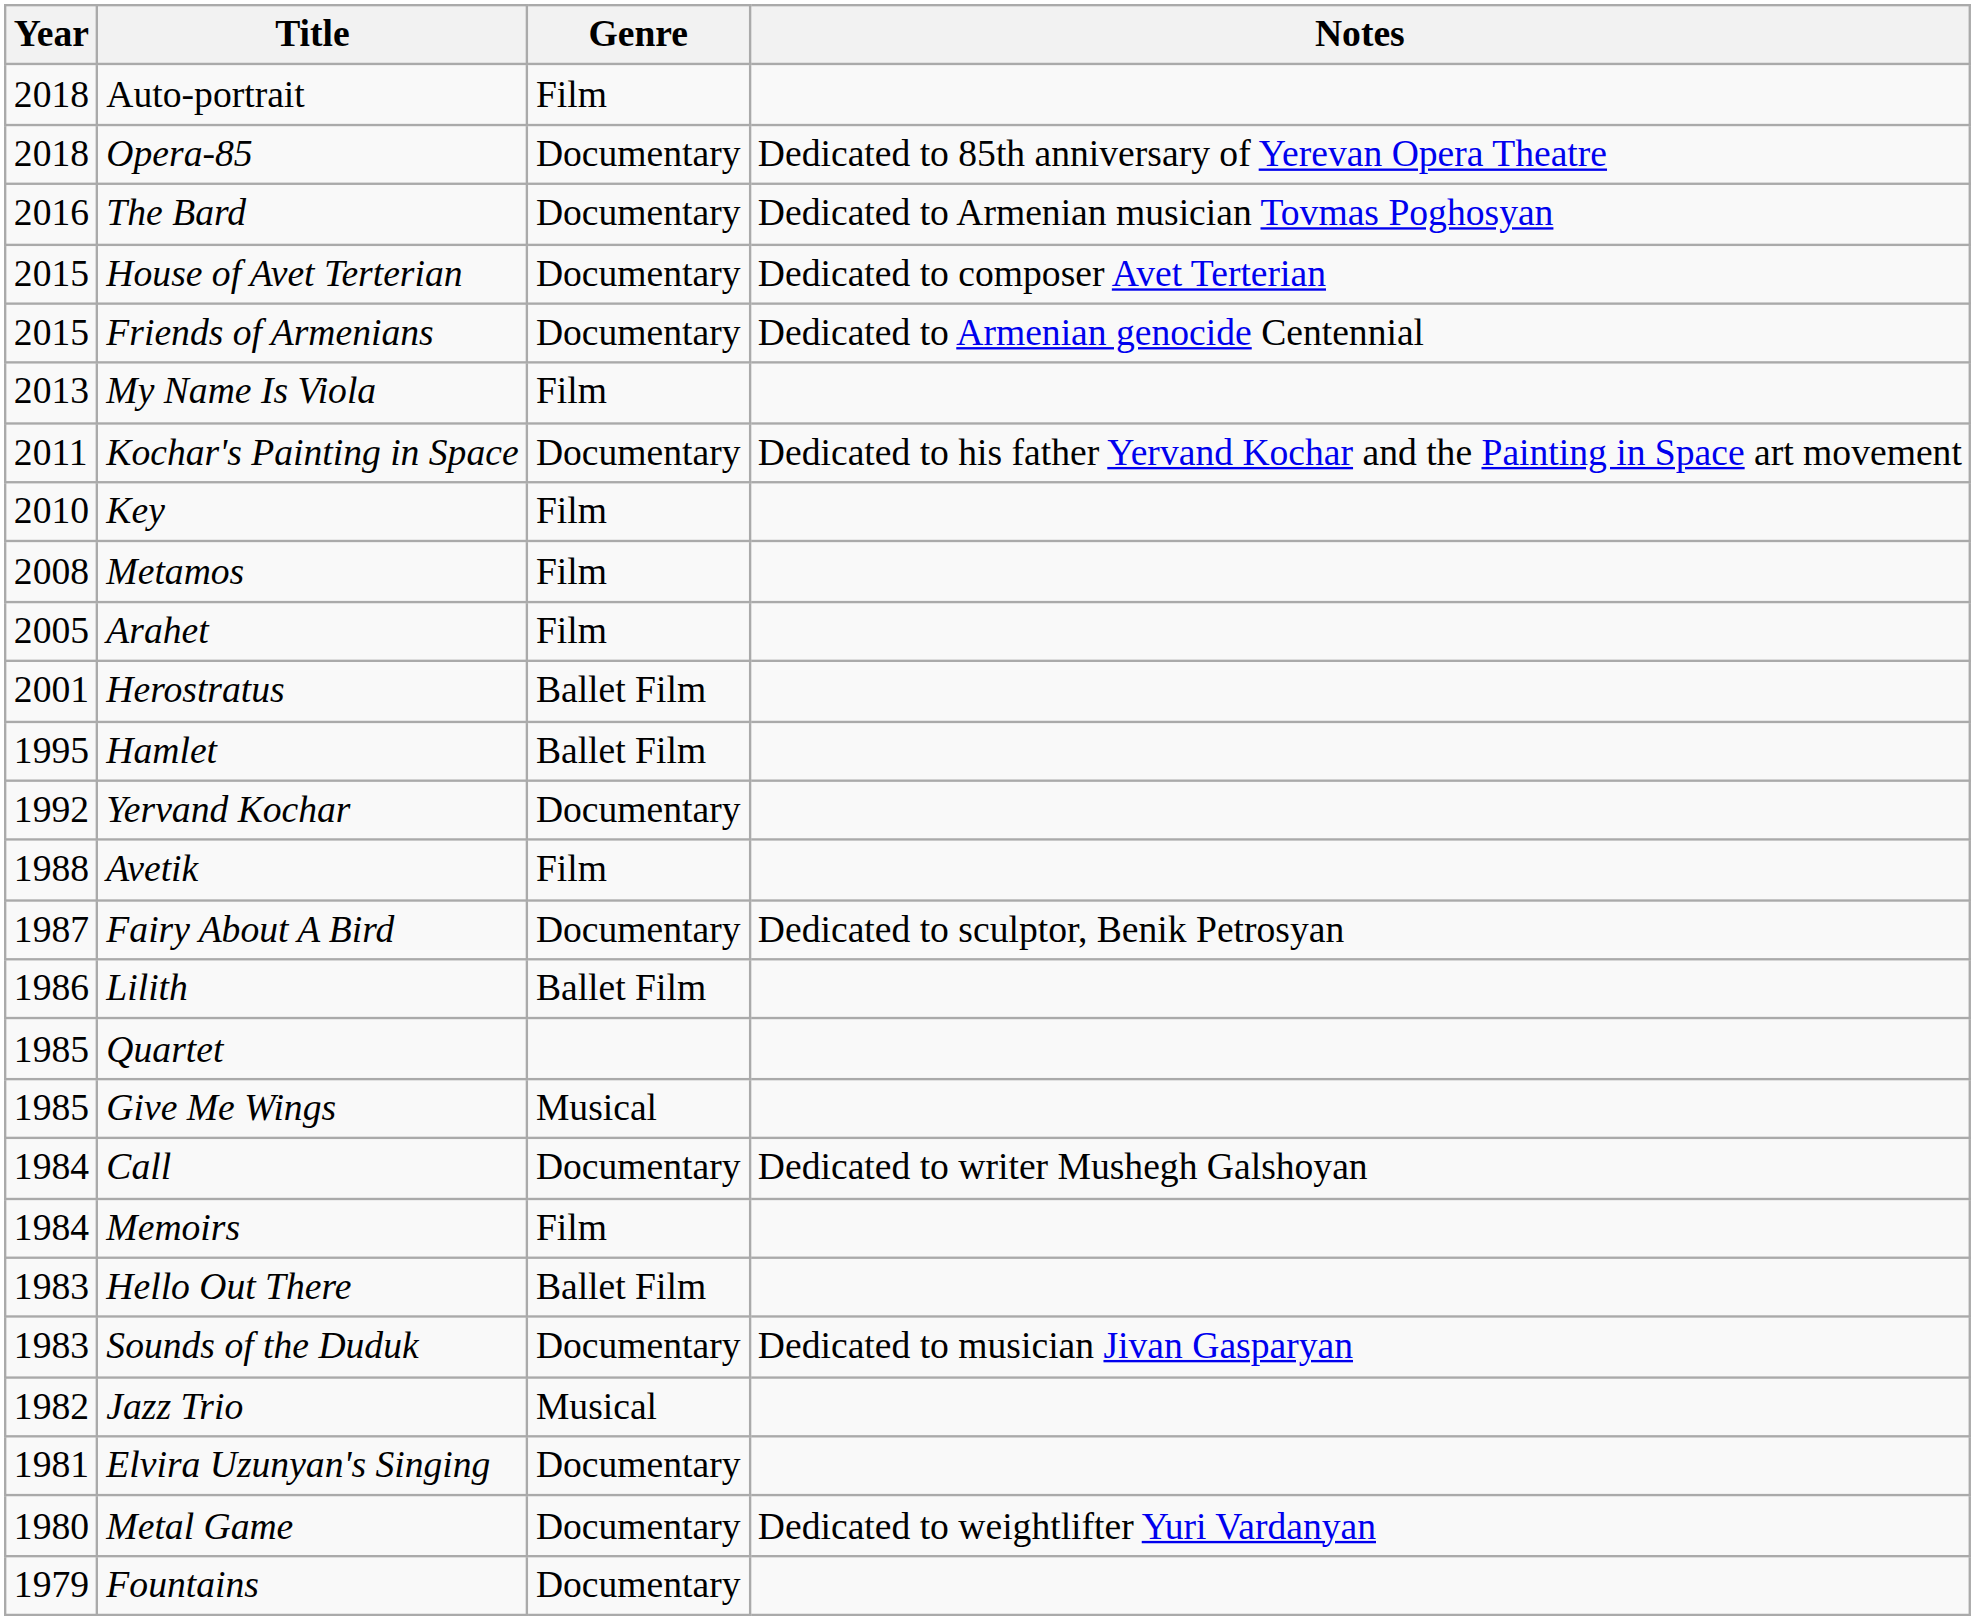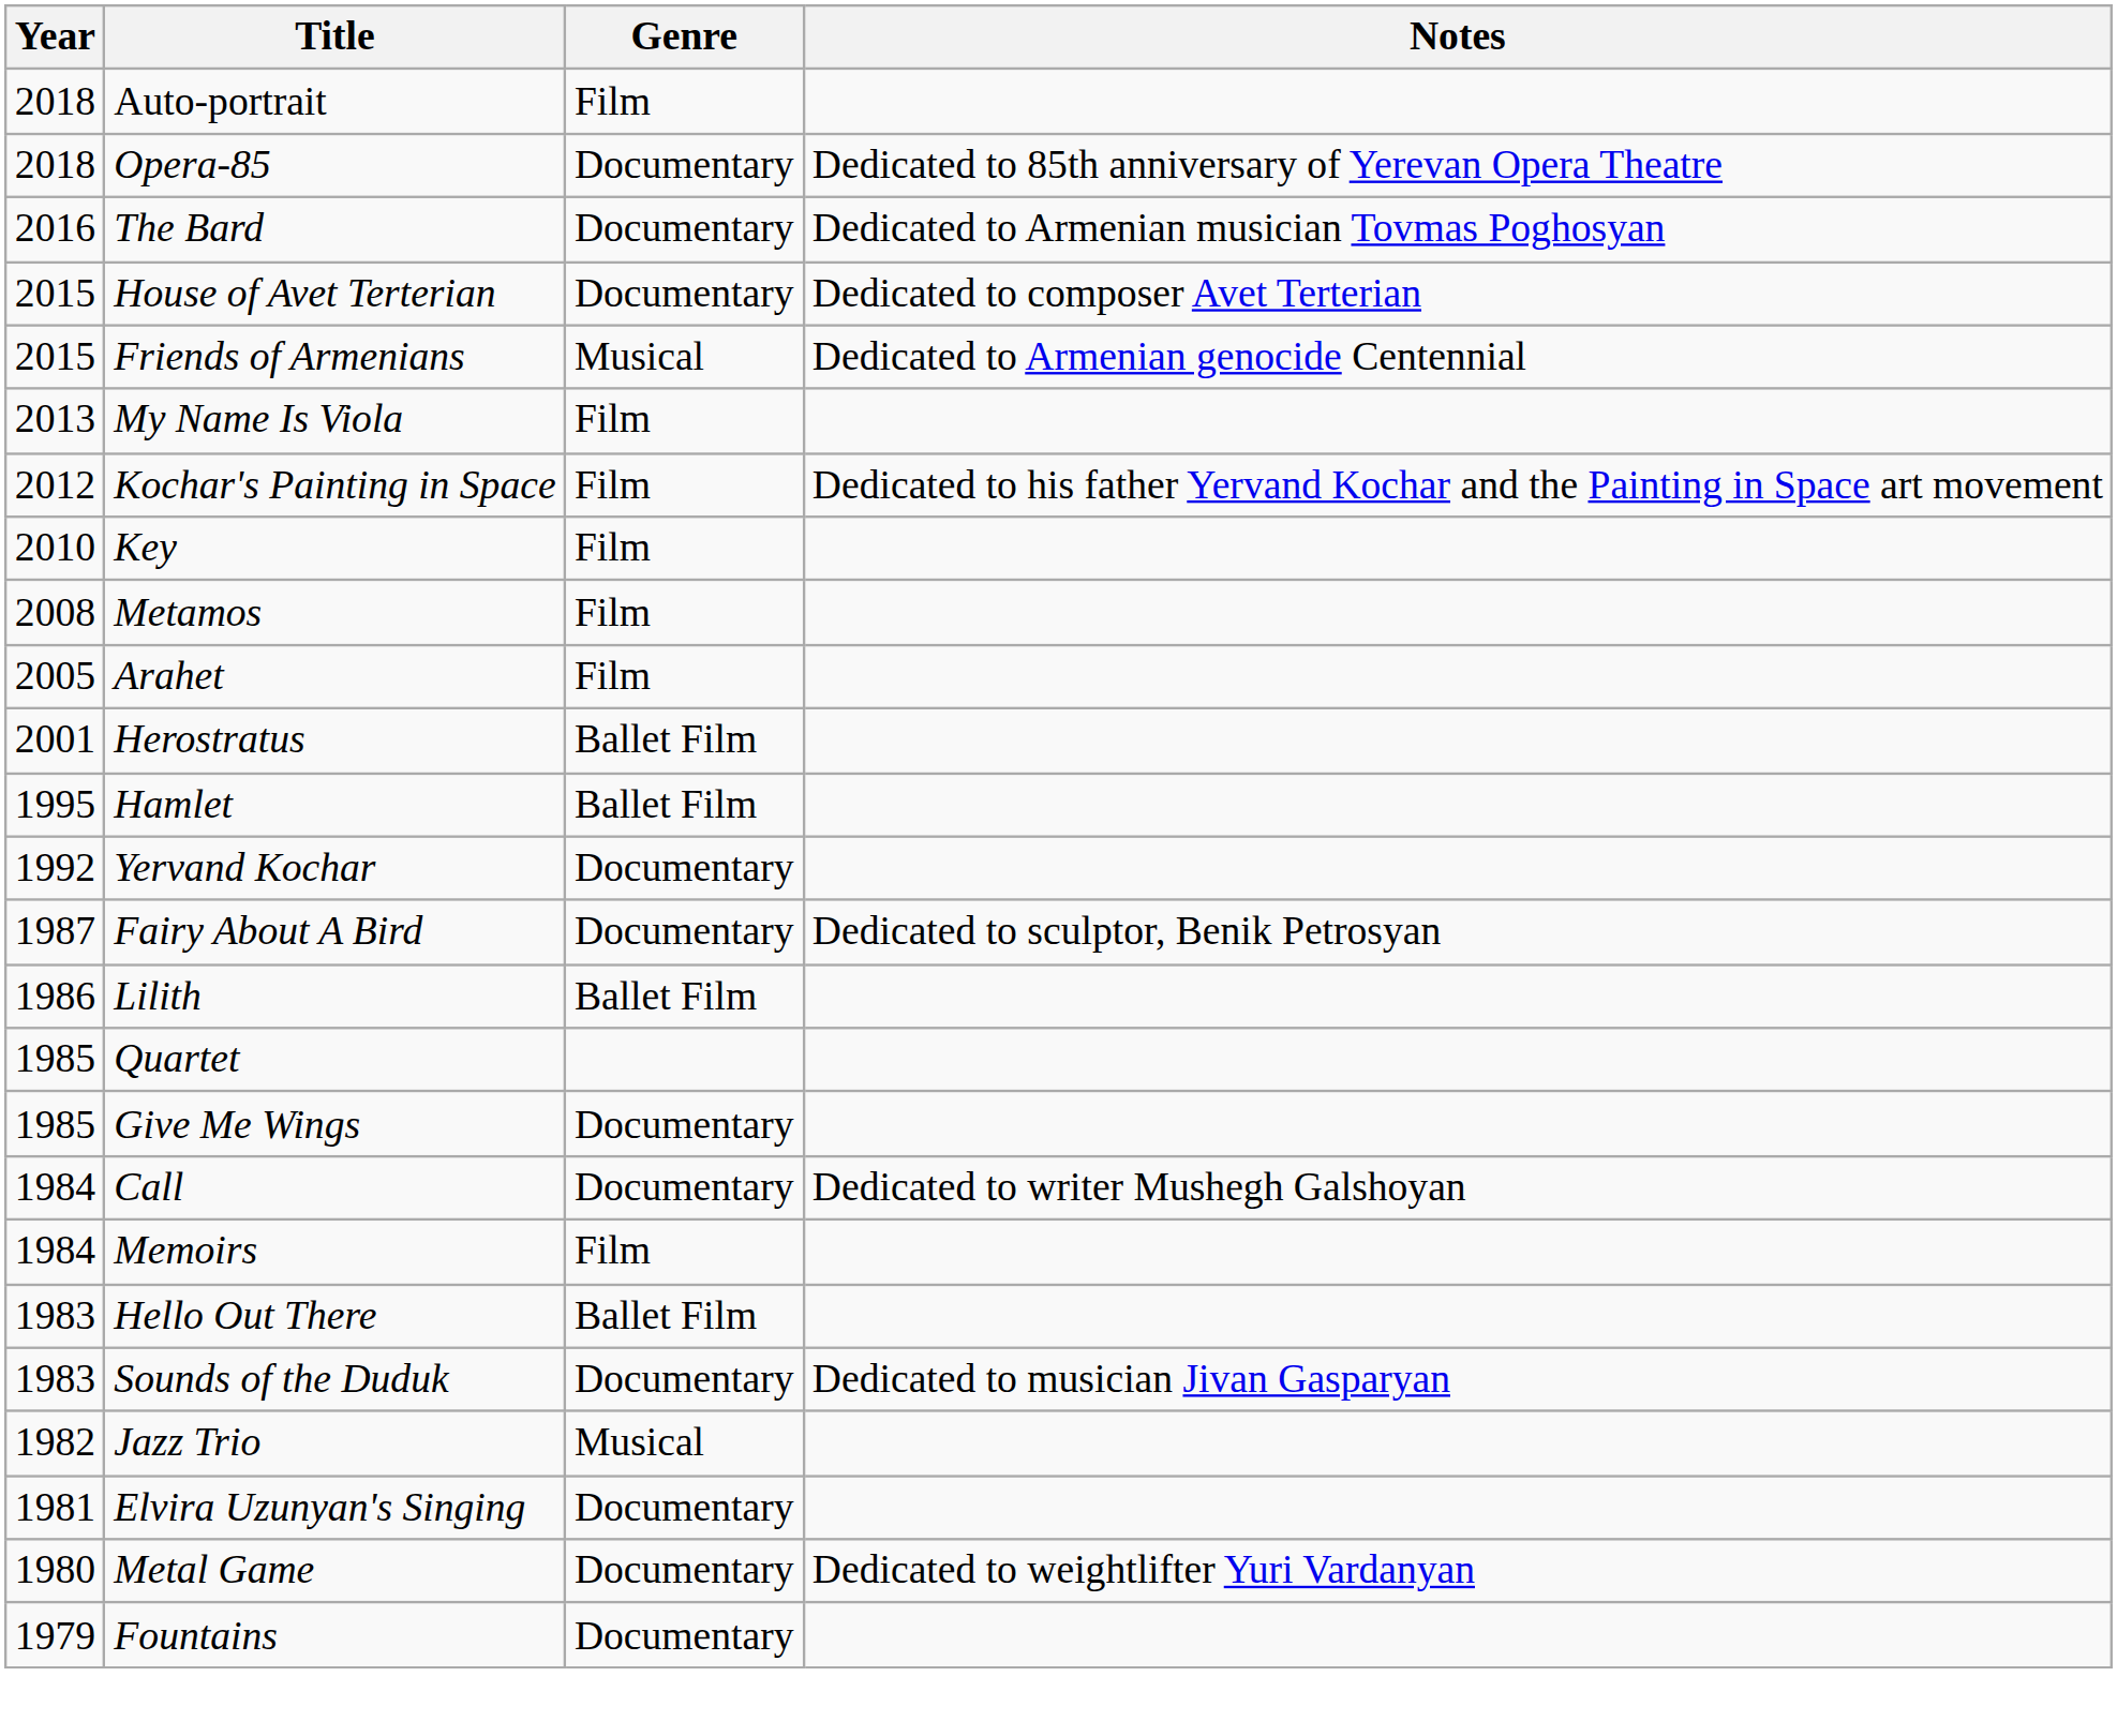 <table class="wikitable sortable">
 <tr>
 <th>Year</th>
 <th>Title</th>
 <th>Genre</th>
 <th>Notes</th>
 </tr>
 <tr>
 <td>2018</td>
 <td>Auto-portrait</td>
 <td>Film</td>
 <td></td>
 </tr>
 <tr>
 <td>2018</td>
 <td><em>Opera-85</em></td>
 <td>Documentary</td>
 <td>Dedicated to 85th anniversary of <a href='#'>Yerevan Opera Theatre</a></td>
 </tr>
 <tr>
 <td>2016</td>
 <td><em>The Bard</em></td>
 <td>Documentary</td>
 <td>Dedicated to Armenian musician <a href='#'>Tovmas Poghosyan</a></td>
 </tr>
 <tr>
 <td>2015</td>
 <td><em>House of Avet Terterian</em></td>
 <td>Documentary</td>
 <td>Dedicated to composer <a href='#'>Avet Terterian</a></td>
 </tr>
 <tr>
 <td>2015</td>
 <td><em>Friends of Armenians</em></td>
-<td>Documentary</td>
+<td>Musical</td>
 <td>Dedicated to <a href='#'>Armenian genocide</a> Centennial</td>
 </tr>
 <tr>
 <td>2013</td>
 <td><em>My Name Is Viola</em></td>
 <td>Film</td>
 <td></td>
 </tr>
 <tr>
-<td>2011</td>
+<td>2012</td>
 <td><em>Kochar's Painting in Space </em></td>
-<td>Documentary</td>
+<td>Film</td>
 <td>Dedicated to his father <a href='#'>Yervand Kochar</a> and the <a href='#'>Painting in Space</a> art movement</td>
 </tr>
 <tr>
 <td>2010</td>
 <td><em>Key</em></td>
 <td>Film</td>
 <td></td>
 </tr>
 <tr>
 <td>2008</td>
 <td><em>Metamos</em></td>
 <td>Film</td>
 <td></td>
 </tr>
 <tr>
 <td>2005</td>
 <td><em>Arahet</em></td>
 <td>Film</td>
 <td></td>
 </tr>
 <tr>
 <td>2001</td>
 <td><em>Herostratus</em></td>
 <td>Ballet Film</td>
 <td></td>
 </tr>
 <tr>
 <td>1995</td>
 <td><em>Hamlet</em></td>
 <td>Ballet Film</td>
 <td></td>
 </tr>
 <tr>
 <td>1992</td>
 <td><em>Yervand Kochar</em></td>
 <td>Documentary</td>
 <td></td>
 </tr>
 <tr>
-<td>1988</td>
-<td><em>Avetik</em></td>
-<td>Film</td>
-<td></td>
-</tr>
-<tr>
 <td>1987</td>
 <td><em>Fairy About A Bird</em></td>
 <td>Documentary</td>
 <td>Dedicated to sculptor, Benik Petrosyan</td>
 </tr>
 <tr>
 <td>1986</td>
 <td><em>Lilith</em></td>
 <td>Ballet Film</td>
 <td></td>
 </tr>
 <tr>
 <td>1985</td>
 <td><em>Quartet</em></td>
 <td></td>
 <td></td>
 </tr>
 <tr>
 <td>1985</td>
 <td><em>Give Me Wings</em></td>
-<td>Musical</td>
+<td>Documentary</td>
 <td></td>
 </tr>
 <tr>
 <td>1984</td>
 <td><em>Call </em></td>
 <td>Documentary</td>
 <td>Dedicated to writer Mushegh Galshoyan</td>
 </tr>
 <tr>
 <td>1984</td>
 <td><em>Memoirs</em></td>
 <td>Film</td>
 <td></td>
 </tr>
 <tr>
 <td>1983</td>
 <td><em>Hello Out There</em></td>
 <td>Ballet Film</td>
 <td></td>
 </tr>
 <tr>
 <td>1983</td>
 <td><em>Sounds of the Duduk</em></td>
 <td>Documentary</td>
 <td>Dedicated to musician <a href='#'>Jivan Gasparyan</a></td>
 </tr>
 <tr>
 <td>1982</td>
 <td><em>Jazz Trio</em></td>
 <td>Musical</td>
 <td></td>
 </tr>
 <tr>
 <td>1981</td>
 <td><em>Elvira Uzunyan's Singing</em></td>
 <td>Documentary</td>
 <td></td>
 </tr>
 <tr>
 <td>1980</td>
 <td><em>Metal Game</em></td>
 <td>Documentary</td>
 <td>Dedicated to weightlifter <a href='#'>Yuri Vardanyan</a></td>
 </tr>
 <tr>
 <td>1979</td>
 <td><em>Fountains</em></td>
 <td>Documentary</td>
 <td></td>
 </tr>
 </table>
